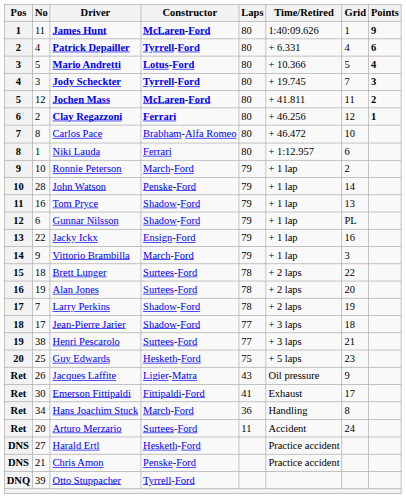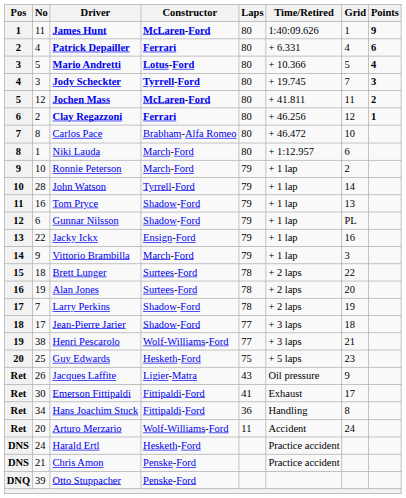 <table class="wikitable" style="font-size: 95%">
 <tr>
 <th>Pos</th>
 <th>No</th>
 <th>Driver</th>
 <th>Constructor</th>
 <th>Laps</th>
 <th>Time/Retired</th>
 <th>Grid</th>
 <th>Points</th>
 </tr>
 <tr>
 <th>1</th>
 <td>11</td>
 <td> <strong><a href='#'>James Hunt</a></strong></td>
 <td><strong><a href='#'>McLaren</a>-<a href='#'>Ford</a></strong></td>
 <td>80</td>
 <td>1:40:09.626</td>
 <td>1</td>
 <td><strong>9</strong></td>
 </tr>
 <tr>
 <th>2</th>
 <td>4</td>
 <td> <strong><a href='#'>Patrick Depailler</a></strong></td>
-<td><strong><a href='#'>Tyrrell</a>-<a href='#'>Ford</a></strong></td>
+<td><strong><a href='#'>Ferrari</a></strong></td>
 <td>80</td>
 <td>+ 6.331</td>
 <td>4</td>
 <td><strong>6</strong></td>
 </tr>
 <tr>
 <th>3</th>
 <td>5</td>
 <td> <strong><a href='#'>Mario Andretti</a></strong></td>
 <td><strong><a href='#'>Lotus</a>-<a href='#'>Ford</a></strong></td>
 <td>80</td>
 <td>+ 10.366</td>
 <td>5</td>
 <td><strong>4</strong></td>
 </tr>
 <tr>
 <th>4</th>
 <td>3</td>
 <td> <strong><a href='#'>Jody Scheckter</a></strong></td>
 <td><strong><a href='#'>Tyrrell</a>-<a href='#'>Ford</a></strong></td>
 <td>80</td>
 <td>+ 19.745</td>
 <td>7</td>
 <td><strong>3</strong></td>
 </tr>
 <tr>
 <th>5</th>
 <td>12</td>
 <td> <strong><a href='#'>Jochen Mass</a></strong></td>
 <td><strong><a href='#'>McLaren</a>-<a href='#'>Ford</a></strong></td>
 <td>80</td>
 <td>+ 41.811</td>
 <td>11</td>
 <td><strong>2</strong></td>
 </tr>
 <tr>
 <th>6</th>
 <td>2</td>
 <td> <strong><a href='#'>Clay Regazzoni</a></strong></td>
 <td><strong><a href='#'>Ferrari</a></strong></td>
 <td>80</td>
 <td>+ 46.256</td>
 <td>12</td>
 <td><strong>1</strong></td>
 </tr>
 <tr>
 <th>7</th>
 <td>8</td>
 <td> <a href='#'>Carlos Pace</a></td>
 <td><a href='#'>Brabham</a>-<a href='#'>Alfa Romeo</a></td>
 <td>80</td>
 <td>+ 46.472</td>
 <td>10</td>
 <td></td>
 </tr>
 <tr>
 <th>8</th>
 <td>1</td>
 <td> <a href='#'>Niki Lauda</a></td>
-<td><a href='#'>Ferrari</a></td>
+<td><a href='#'>March</a>-<a href='#'>Ford</a></td>
 <td>80</td>
 <td>+ 1:12.957</td>
 <td>6</td>
 <td></td>
 </tr>
 <tr>
 <th>9</th>
 <td>10</td>
 <td> <a href='#'>Ronnie Peterson</a></td>
 <td><a href='#'>March</a>-<a href='#'>Ford</a></td>
 <td>79</td>
 <td>+ 1 lap</td>
 <td>2</td>
 <td></td>
 </tr>
 <tr>
 <th>10</th>
 <td>28</td>
 <td> <a href='#'>John Watson</a></td>
-<td><a href='#'>Penske</a>-<a href='#'>Ford</a></td>
+<td><a href='#'>Tyrrell</a>-<a href='#'>Ford</a></td>
 <td>79</td>
 <td>+ 1 lap</td>
 <td>14</td>
 <td></td>
 </tr>
 <tr>
 <th>11</th>
 <td>16</td>
 <td> <a href='#'>Tom Pryce</a></td>
 <td><a href='#'>Shadow</a>-<a href='#'>Ford</a></td>
 <td>79</td>
 <td>+ 1 lap</td>
 <td>13</td>
 <td></td>
 </tr>
 <tr>
 <th>12</th>
 <td>6</td>
 <td> <a href='#'>Gunnar Nilsson</a></td>
 <td><a href='#'>Shadow</a>-<a href='#'>Ford</a></td>
 <td>79</td>
 <td>+ 1 lap</td>
 <td>PL</td>
 <td></td>
 </tr>
 <tr>
 <th>13</th>
 <td>22</td>
 <td> <a href='#'>Jacky Ickx</a></td>
 <td><a href='#'>Ensign</a>-<a href='#'>Ford</a></td>
 <td>79</td>
 <td>+ 1 lap</td>
 <td>16</td>
 <td></td>
 </tr>
 <tr>
 <th>14</th>
 <td>9</td>
 <td> <a href='#'>Vittorio Brambilla</a></td>
 <td><a href='#'>March</a>-<a href='#'>Ford</a></td>
 <td>79</td>
 <td>+ 1 lap</td>
 <td>3</td>
 <td></td>
 </tr>
 <tr>
 <th>15</th>
 <td>18</td>
 <td> <a href='#'>Brett Lunger</a></td>
 <td><a href='#'>Surtees</a>-<a href='#'>Ford</a></td>
 <td>78</td>
 <td>+ 2 laps</td>
 <td>22</td>
 <td></td>
 </tr>
 <tr>
 <th>16</th>
 <td>19</td>
 <td> <a href='#'>Alan Jones</a></td>
 <td><a href='#'>Surtees</a>-<a href='#'>Ford</a></td>
 <td>78</td>
 <td>+ 2 laps</td>
 <td>20</td>
 <td></td>
 </tr>
 <tr>
 <th>17</th>
 <td>7</td>
 <td> <a href='#'>Larry Perkins</a></td>
 <td><a href='#'>Shadow</a>-<a href='#'>Ford</a></td>
 <td>78</td>
 <td>+ 2 laps</td>
 <td>19</td>
 <td></td>
 </tr>
 <tr>
 <th>18</th>
 <td>17</td>
 <td> <a href='#'>Jean-Pierre Jarier</a></td>
 <td><a href='#'>Shadow</a>-<a href='#'>Ford</a></td>
 <td>77</td>
 <td>+ 3 laps</td>
 <td>18</td>
 <td></td>
 </tr>
 <tr>
 <th>19</th>
 <td>38</td>
 <td> <a href='#'>Henri Pescarolo</a></td>
-<td><a href='#'>Surtees</a>-<a href='#'>Ford</a></td>
+<td><a href='#'>Wolf-Williams</a>-<a href='#'>Ford</a></td>
 <td>77</td>
 <td>+ 3 laps</td>
 <td>21</td>
 <td></td>
 </tr>
 <tr>
 <th>20</th>
 <td>25</td>
 <td> <a href='#'>Guy Edwards</a></td>
 <td><a href='#'>Hesketh</a>-<a href='#'>Ford</a></td>
 <td>75</td>
 <td>+ 5 laps</td>
 <td>23</td>
 <td></td>
 </tr>
 <tr>
 <th>Ret</th>
 <td>26</td>
 <td> <a href='#'>Jacques Laffite</a></td>
 <td><a href='#'>Ligier</a>-<a href='#'>Matra</a></td>
 <td>43</td>
 <td>Oil pressure</td>
 <td>9</td>
 <td></td>
 </tr>
 <tr>
 <th>Ret</th>
 <td>30</td>
 <td> <a href='#'>Emerson Fittipaldi</a></td>
 <td><a href='#'>Fittipaldi</a>-<a href='#'>Ford</a></td>
 <td>41</td>
 <td>Exhaust</td>
 <td>17</td>
 <td></td>
 </tr>
 <tr>
 <th>Ret</th>
 <td>34</td>
 <td> <a href='#'>Hans Joachim Stuck</a></td>
-<td><a href='#'>March</a>-<a href='#'>Ford</a></td>
+<td><a href='#'>Fittipaldi</a>-<a href='#'>Ford</a></td>
 <td>36</td>
 <td>Handling</td>
 <td>8</td>
 <td></td>
 </tr>
 <tr>
 <th>Ret</th>
 <td>20</td>
 <td> <a href='#'>Arturo Merzario</a></td>
-<td><a href='#'>Surtees</a>-<a href='#'>Ford</a></td>
+<td><a href='#'>Wolf-Williams</a>-<a href='#'>Ford</a></td>
 <td>11</td>
 <td>Accident</td>
 <td>24</td>
 <td></td>
 </tr>
 <tr>
 <th>DNS</th>
-<td>27</td>
+<td>24</td>
 <td> <a href='#'>Harald Ertl</a></td>
 <td><a href='#'>Hesketh</a>-<a href='#'>Ford</a></td>
 <td></td>
 <td>Practice accident</td>
 <td></td>
 <td></td>
 </tr>
 <tr>
 <th>DNS</th>
 <td>21</td>
 <td> <a href='#'>Chris Amon</a></td>
 <td><a href='#'>Penske</a>-<a href='#'>Ford</a></td>
 <td></td>
 <td>Practice accident</td>
 <td></td>
 <td></td>
 </tr>
 <tr>
 <th>DNQ</th>
 <td>39</td>
 <td> <a href='#'>Otto Stuppacher</a></td>
-<td><a href='#'>Tyrrell</a>-<a href='#'>Ford</a></td>
+<td><a href='#'>Penske</a>-<a href='#'>Ford</a></td>
 <td></td>
 <td></td>
 <td></td>
 <td></td>
 </tr>
 <tr>
 <th colspan="8"></th>
 </tr>
 </table>
